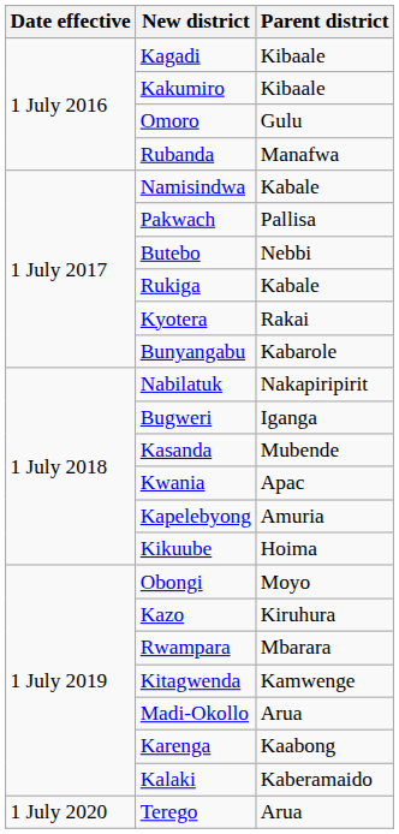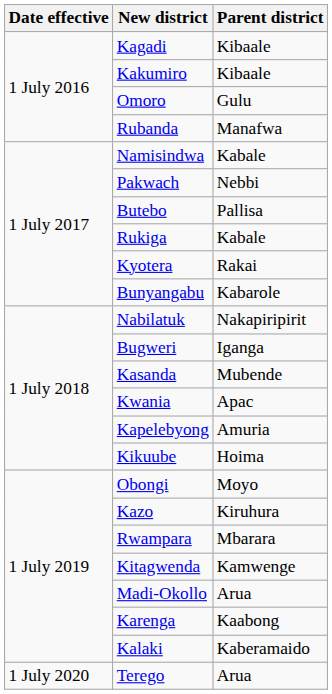 <table class=wikitable>
 <tr>
 <th>Date effective</th>
 <th>New district</th>
 <th>Parent district</th>
 </tr>
 <tr>
 <td rowspan=4>1 July 2016</td>
 <td><a href='#'>Kagadi</a></td>
 <td>Kibaale</td>
 </tr>
 <tr>
 <td><a href='#'>Kakumiro</a></td>
 <td>Kibaale</td>
 </tr>
 <tr>
 <td><a href='#'>Omoro</a></td>
 <td>Gulu</td>
 </tr>
 <tr>
 <td><a href='#'>Rubanda</a></td>
 <td>Manafwa</td>
 </tr>
 <tr>
 <td rowspan=6>1 July 2017</td>
 <td><a href='#'>Namisindwa</a></td>
 <td>Kabale</td>
 </tr>
 <tr>
 <td><a href='#'>Pakwach</a></td>
-<td>Pallisa</td>
+<td>Nebbi</td>
 </tr>
 <tr>
 <td><a href='#'>Butebo</a></td>
-<td>Nebbi</td>
+<td>Pallisa</td>
 </tr>
 <tr>
 <td><a href='#'>Rukiga</a></td>
 <td>Kabale</td>
 </tr>
 <tr>
 <td><a href='#'>Kyotera</a></td>
 <td>Rakai</td>
 </tr>
 <tr>
 <td><a href='#'>Bunyangabu</a></td>
 <td>Kabarole</td>
 </tr>
 <tr>
 <td rowspan=6>1 July 2018</td>
 <td><a href='#'>Nabilatuk</a></td>
 <td>Nakapiripirit</td>
 </tr>
 <tr>
 <td><a href='#'>Bugweri</a></td>
 <td>Iganga</td>
 </tr>
 <tr>
 <td><a href='#'>Kasanda</a></td>
 <td>Mubende</td>
 </tr>
 <tr>
 <td><a href='#'>Kwania</a></td>
 <td>Apac</td>
 </tr>
 <tr>
 <td><a href='#'>Kapelebyong</a></td>
 <td>Amuria</td>
 </tr>
 <tr>
 <td><a href='#'>Kikuube</a></td>
 <td>Hoima</td>
 </tr>
 <tr>
 <td rowspan=7>1 July 2019</td>
 <td><a href='#'>Obongi</a></td>
 <td>Moyo</td>
 </tr>
 <tr>
 <td><a href='#'>Kazo</a></td>
 <td>Kiruhura</td>
 </tr>
 <tr>
 <td><a href='#'>Rwampara</a></td>
 <td>Mbarara</td>
 </tr>
 <tr>
 <td><a href='#'>Kitagwenda</a></td>
 <td>Kamwenge</td>
 </tr>
 <tr>
 <td><a href='#'>Madi-Okollo</a></td>
 <td>Arua</td>
 </tr>
 <tr>
 <td><a href='#'>Karenga</a></td>
 <td>Kaabong</td>
 </tr>
 <tr>
 <td><a href='#'>Kalaki</a></td>
 <td>Kaberamaido</td>
 </tr>
 <tr>
 <td>1 July 2020</td>
 <td><a href='#'>Terego</a></td>
 <td>Arua</td>
 </tr>
 </table>
